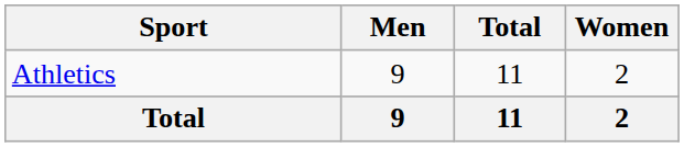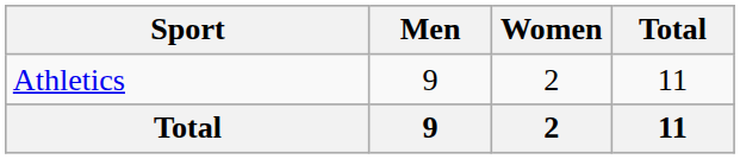 <table class="wikitable sortable" style="text-align:center;">
 <tr>
 <th width=180>Sport</th>
 <th width=55>Men</th>
+<th width=55>Women</th>
 <th width=55>Total</th>
-<th width=55>Women</th>
 </tr>
 <tr>
 <td align=left><a href='#'>Athletics</a></td>
 <td>9</td>
+<td>2</td>
 <td>11</td>
-<td>2</td>
 </tr>
 <tr>
 <th>Total</th>
 <th>9</th>
+<th>2</th>
 <th>11</th>
-<th>2</th>
 </tr>
 </table>
